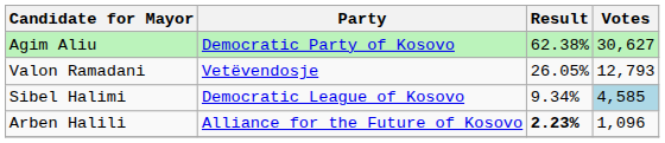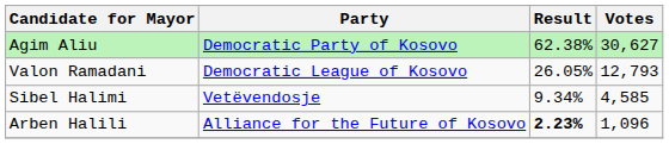 <table class=wikitable>
 <tr>
 <th>Candidate for Mayor</th>
 <th>Party</th>
 <th>Result</th>
 <th>Votes</th>
 </tr>
 <tr>
 <td style="background:#BBF3BB;">Agim Aliu</td>
 <td style="background:#BBF3BB;"><a href='#'>Democratic Party of Kosovo</a></td>
 <td style="background:#BBF3BB;">62.38%</td>
 <td style="background:#BBF3BB;">30,627</td>
 </tr>
 <tr>
 <td>Valon Ramadani</td>
-<td><a href='#'>Vetëvendosje</a></td>
+<td><a href='#'>Democratic League of Kosovo</a></td>
 <td>26.05%</td>
 <td>12,793</td>
 </tr>
 <tr>
 <td>Sibel Halimi</td>
-<td><a href='#'>Democratic League of Kosovo</a></td>
+<td><a href='#'>Vetëvendosje</a></td>
 <td>9.34%</td>
-<td style="background: lightblue;">4,585</td>
+<td>4,585</td>
 </tr>
 <tr>
 <td>Arben Halili</td>
 <td><a href='#'>Alliance for the Future of Kosovo</a></td>
 <td><strong>2.23%</strong></td>
 <td>1,096</td>
 </tr>
 <tr>
 </tr>
 </table>
